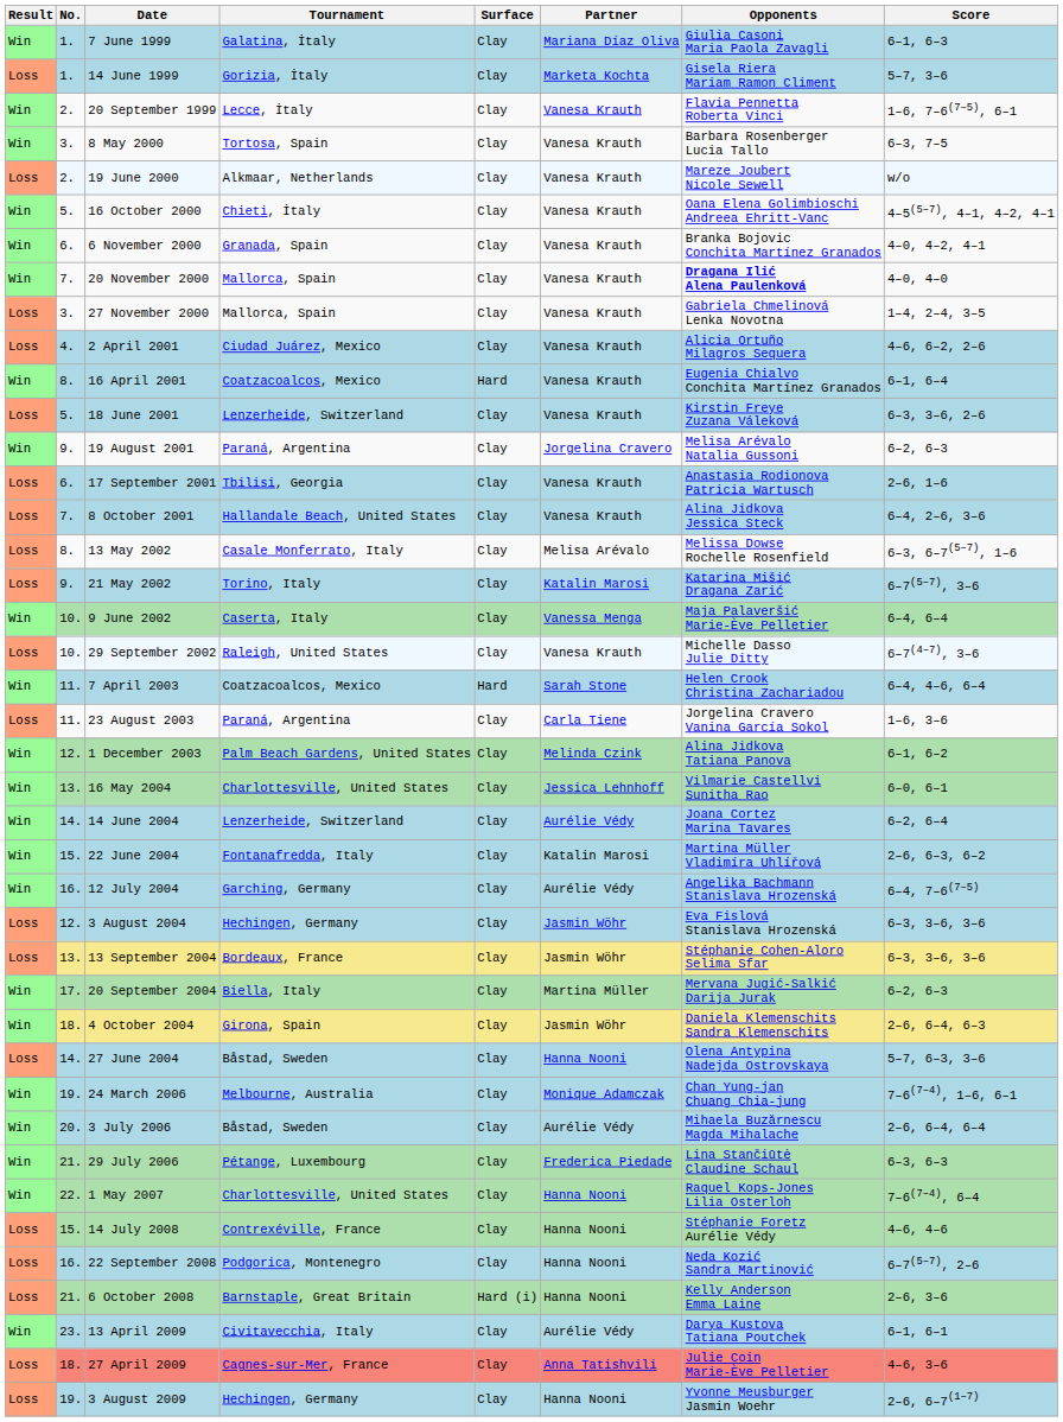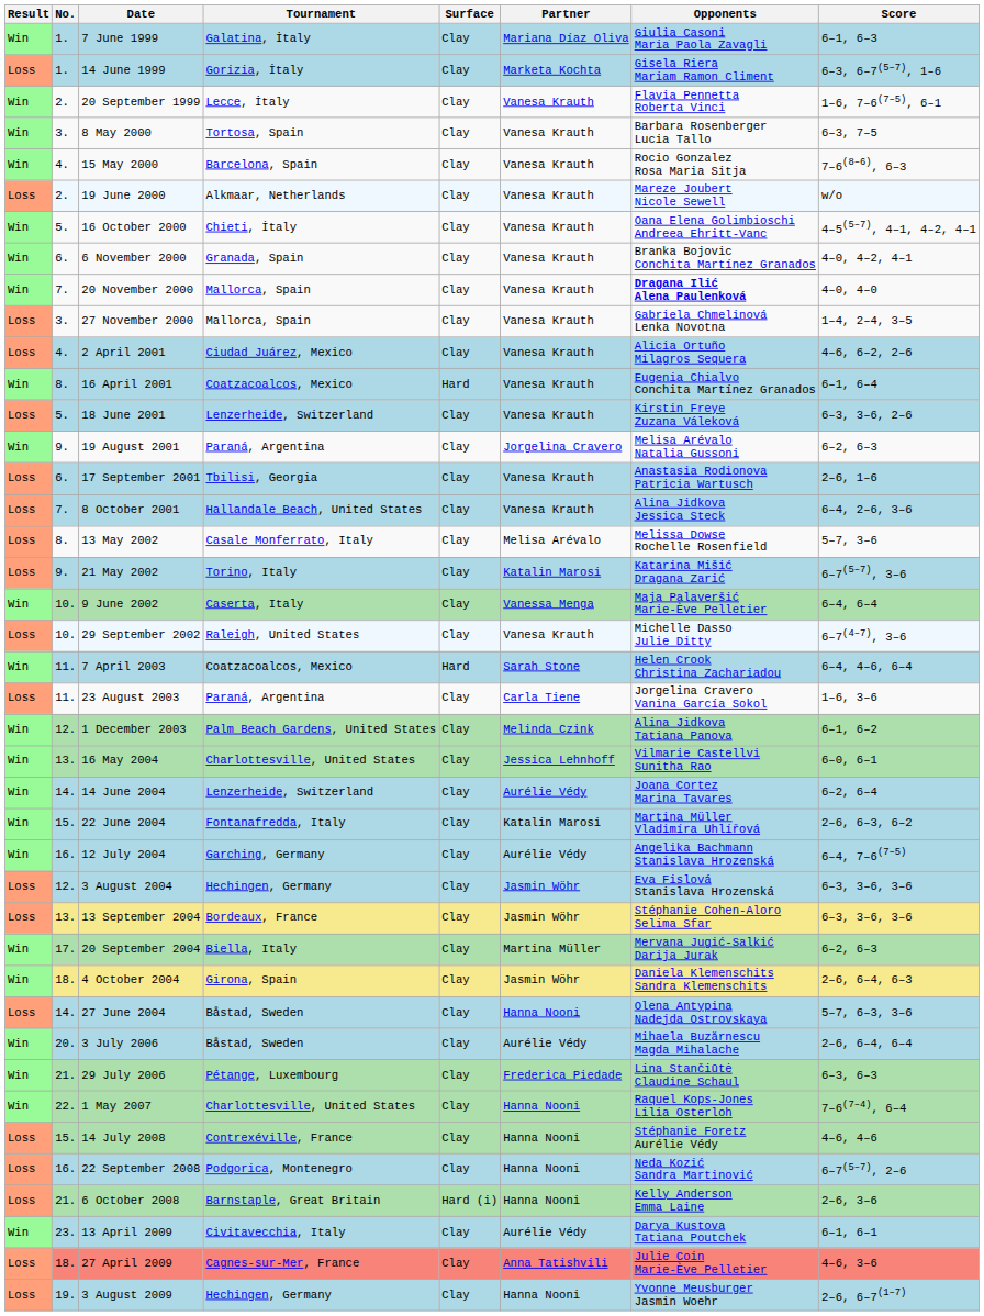 <table class="sortable wikitable" style=font-size:97%>
 <tr>
 <th>Result</th>
 <th>No.</th>
 <th>Date</th>
 <th>Tournament</th>
 <th>Surface</th>
 <th>Partner</th>
 <th>Opponents</th>
 <th>Score</th>
 </tr>
 <tr style="background:lightblue;">
 <td style="background:#98fb98;">Win</td>
 <td>1.</td>
 <td>7 June 1999</td>
 <td><a href='#'>Galatina</a>, İtaly</td>
 <td>Clay</td>
 <td> <a href='#'>Mariana Díaz Oliva</a></td>
 <td> <a href='#'>Giulia Casoni</a> <br>  <a href='#'>Maria Paola Zavagli</a></td>
 <td>6–1, 6–3</td>
 </tr>
 <tr style="background:lightblue;">
 <td style="background:#ffa07a;">Loss</td>
 <td>1.</td>
 <td>14 June 1999</td>
 <td><a href='#'>Gorizia</a>, İtaly</td>
 <td>Clay</td>
 <td> <a href='#'>Marketa Kochta</a></td>
 <td> <a href='#'>Gisela Riera</a> <br>  <a href='#'>Mariam Ramon Climent</a></td>
-<td>5–7, 3–6</td>
+<td>6–3, 6–7<sup>(5–7)</sup>, 1–6</td>
 </tr>
 <tr>
 <td style="background:#98fb98;">Win</td>
 <td>2.</td>
 <td>20 September 1999</td>
 <td><a href='#'>Lecce</a>, İtaly</td>
 <td>Clay</td>
 <td> <a href='#'>Vanesa Krauth</a></td>
 <td> <a href='#'>Flavia Pennetta</a> <br>  <a href='#'>Roberta Vinci</a></td>
 <td>1–6, 7–6<sup>(7–5)</sup>, 6–1</td>
 </tr>
 <tr>
 <td style="background:#98fb98;">Win</td>
 <td>3.</td>
 <td>8 May 2000</td>
 <td><a href='#'>Tortosa</a>, Spain</td>
 <td>Clay</td>
 <td> Vanesa Krauth</td>
 <td> Barbara Rosenberger <br>  Lucia Tallo</td>
 <td>6–3, 7–5</td>
+</tr>
+<tr>
+<td style="background:#98fb98;">Win</td>
+<td>4.</td>
+<td>15 May 2000</td>
+<td><a href='#'>Barcelona</a>, Spain</td>
+<td>Clay</td>
+<td> Vanesa Krauth</td>
+<td> Rocio Gonzalez <br>  Rosa Maria Sitja</td>
+<td>7–6<sup>(8–6)</sup>, 6–3</td>
 </tr>
 <tr style="background:#f0f8ff;">
 <td style="background:#ffa07a;">Loss</td>
 <td>2.</td>
 <td>19 June 2000</td>
 <td>Alkmaar, Netherlands</td>
 <td>Clay</td>
 <td> Vanesa Krauth</td>
 <td> <a href='#'>Mareze Joubert</a> <br>  <a href='#'>Nicole Sewell</a></td>
 <td>w/o</td>
 </tr>
 <tr>
 <td style="background:#98fb98;">Win</td>
 <td>5.</td>
 <td>16 October 2000</td>
 <td><a href='#'>Chieti</a>, İtaly</td>
 <td>Clay</td>
 <td> Vanesa Krauth</td>
 <td> <a href='#'>Oana Elena Golimbioschi</a> <br>  <a href='#'>Andreea Ehritt-Vanc</a></td>
 <td>4–5<sup>(5–7)</sup>, 4–1, 4–2, 4–1</td>
 </tr>
 <tr>
 <td style="background:#98fb98;">Win</td>
 <td>6.</td>
 <td>6 November 2000</td>
 <td><a href='#'>Granada</a>, Spain</td>
 <td>Clay</td>
 <td> Vanesa Krauth</td>
 <td> Branka Bojovic <br>  <a href='#'>Conchita Martínez Granados</a></td>
 <td>4–0, 4–2, 4–1</td>
 </tr>
 <tr>
 <td style="background:#98fb98;">Win</td>
 <td>7.</td>
 <td>20 November 2000</td>
 <td><a href='#'>Mallorca</a>, Spain</td>
 <td>Clay</td>
 <td> Vanesa Krauth</td>
 <td><strong> <a href='#'>Dragana Ilić</a> <br>  <a href='#'>Alena Paulenková</a></strong></td>
 <td>4–0, 4–0</td>
 </tr>
 <tr>
 <td style="background:#ffa07a;">Loss</td>
 <td>3.</td>
 <td>27 November 2000</td>
 <td>Mallorca, Spain</td>
 <td>Clay</td>
 <td> Vanesa Krauth</td>
 <td> <a href='#'>Gabriela Chmelinová</a> <br>  Lenka Novotna</td>
 <td>1–4, 2–4, 3–5</td>
 </tr>
 <tr style="background:lightblue;">
 <td style="background:#ffa07a;">Loss</td>
 <td>4.</td>
 <td>2 April 2001</td>
 <td><a href='#'>Ciudad Juárez</a>, Mexico</td>
 <td>Clay</td>
 <td> Vanesa Krauth</td>
 <td> <a href='#'>Alicia Ortuño</a> <br>  <a href='#'>Milagros Sequera</a></td>
 <td>4–6, 6–2, 2–6</td>
 </tr>
 <tr style="background:lightblue;">
 <td style="background:#98fb98;">Win</td>
 <td>8.</td>
 <td>16 April 2001</td>
 <td><a href='#'>Coatzacoalcos</a>, Mexico</td>
 <td>Hard</td>
 <td> Vanesa Krauth</td>
 <td> <a href='#'>Eugenia Chialvo</a> <br>  Conchita Martínez Granados</td>
 <td>6–1, 6–4</td>
 </tr>
 <tr style="background:lightblue;">
 <td style="background:#ffa07a;">Loss</td>
 <td>5.</td>
 <td>18 June 2001</td>
 <td><a href='#'>Lenzerheide</a>, Switzerland</td>
 <td>Clay</td>
 <td> Vanesa Krauth</td>
 <td> <a href='#'>Kirstin Freye</a> <br>  <a href='#'>Zuzana Váleková</a></td>
 <td>6–3, 3–6, 2–6</td>
 </tr>
 <tr>
 <td style="background:#98fb98;">Win</td>
 <td>9.</td>
 <td>19 August 2001</td>
 <td><a href='#'>Paraná</a>, Argentina</td>
 <td>Clay</td>
 <td> <a href='#'>Jorgelina Cravero</a></td>
 <td> <a href='#'>Melisa Arévalo</a>  <br>  <a href='#'>Natalia Gussoni</a></td>
 <td>6–2, 6–3</td>
 </tr>
 <tr style="background:lightblue;">
 <td style="background:#ffa07a;">Loss</td>
 <td>6.</td>
 <td>17 September 2001</td>
 <td><a href='#'>Tbilisi</a>, Georgia</td>
 <td>Clay</td>
 <td> Vanesa Krauth</td>
 <td> <a href='#'>Anastasia Rodionova</a> <br>  <a href='#'>Patricia Wartusch</a></td>
 <td>2–6, 1–6</td>
 </tr>
 <tr style="background:lightblue;">
 <td style="background:#ffa07a;">Loss</td>
 <td>7.</td>
 <td>8 October 2001</td>
 <td><a href='#'>Hallandale Beach</a>, United States</td>
 <td>Clay</td>
 <td> Vanesa Krauth</td>
 <td> <a href='#'>Alina Jidkova</a> <br>  <a href='#'>Jessica Steck</a></td>
 <td>6–4, 2–6, 3–6</td>
 </tr>
 <tr>
 <td style="background:#ffa07a;">Loss</td>
 <td>8.</td>
 <td>13 May 2002</td>
 <td><a href='#'>Casale Monferrato</a>, Italy</td>
 <td>Clay</td>
 <td> Melisa Arévalo</td>
 <td> <a href='#'>Melissa Dowse</a> <br>  Rochelle Rosenfield</td>
-<td>6–3, 6–7<sup>(5–7)</sup>, 1–6</td>
+<td>5–7, 3–6</td>
 </tr>
 <tr style="background:lightblue;">
 <td style="background:#ffa07a;">Loss</td>
 <td>9.</td>
 <td>21 May 2002</td>
 <td><a href='#'>Torino</a>, Italy</td>
 <td>Clay</td>
 <td> <a href='#'>Katalin Marosi</a></td>
 <td> <a href='#'>Katarina Mišić</a> <br>  <a href='#'>Dragana Zarić</a></td>
 <td>6–7<sup>(5–7)</sup>, 3–6</td>
 </tr>
 <tr style="background:#addfad;">
 <td style="background:#98fb98;">Win</td>
 <td>10.</td>
 <td>9 June  2002</td>
 <td><a href='#'>Caserta</a>, Italy</td>
 <td>Clay</td>
 <td> <a href='#'>Vanessa Menga</a></td>
 <td> <a href='#'>Maja Palaveršić</a> <br>  <a href='#'>Marie-Ève Pelletier</a></td>
 <td>6–4, 6–4</td>
 </tr>
 <tr style="background:#f0f8ff;">
 <td style="background:#ffa07a;">Loss</td>
 <td>10.</td>
 <td>29 September  2002</td>
 <td><a href='#'>Raleigh</a>, United States</td>
 <td>Clay</td>
 <td> Vanesa Krauth</td>
 <td> Michelle Dasso <br>  <a href='#'>Julie Ditty</a></td>
 <td>6–7<sup>(4–7)</sup>, 3–6</td>
 </tr>
 <tr style="background:lightblue;">
 <td style="background:#98fb98;">Win</td>
 <td>11.</td>
 <td>7 April 2003</td>
 <td>Coatzacoalcos, Mexico</td>
 <td>Hard</td>
 <td> <a href='#'>Sarah Stone</a></td>
 <td> <a href='#'>Helen Crook</a> <br>  <a href='#'>Christina Zachariadou</a></td>
 <td>6–4, 4–6, 6–4</td>
 </tr>
 <tr>
 <td style="background:#ffa07a;">Loss</td>
 <td>11.</td>
 <td>23 August 2003</td>
 <td><a href='#'>Paraná</a>, Argentina</td>
 <td>Clay</td>
 <td> <a href='#'>Carla Tiene</a></td>
 <td> Jorgelina Cravero <br>  <a href='#'>Vanina García Sokol</a></td>
 <td>1–6, 3–6</td>
 </tr>
 <tr style="background:#addfad;">
 <td style="background:#98fb98;">Win</td>
 <td>12.</td>
 <td>1 December 2003</td>
 <td><a href='#'>Palm Beach Gardens</a>, United States</td>
 <td>Clay</td>
 <td> <a href='#'>Melinda Czink</a></td>
 <td> <a href='#'>Alina Jidkova</a> <br>  <a href='#'>Tatiana Panova</a></td>
 <td>6–1, 6–2</td>
 </tr>
 <tr style="background:#addfad;">
 <td style="background:#98fb98;">Win</td>
 <td>13.</td>
 <td>16 May 2004</td>
 <td><a href='#'>Charlottesville</a>, United States</td>
 <td>Clay</td>
 <td> <a href='#'>Jessica Lehnhoff</a></td>
 <td> <a href='#'>Vilmarie Castellvi</a> <br>  <a href='#'>Sunitha Rao</a></td>
 <td>6–0, 6–1</td>
 </tr>
 <tr style="background:lightblue;">
 <td style="background:#98fb98;">Win</td>
 <td>14.</td>
 <td>14 June 2004</td>
 <td><a href='#'>Lenzerheide</a>, Switzerland</td>
 <td>Clay</td>
 <td> <a href='#'>Aurélie Védy</a></td>
 <td> <a href='#'>Joana Cortez</a> <br>  <a href='#'>Marina Tavares</a></td>
 <td>6–2, 6–4</td>
 </tr>
 <tr style="background:lightblue;">
 <td style="background:#98fb98;">Win</td>
 <td>15.</td>
 <td>22 June 2004</td>
 <td><a href='#'>Fontanafredda</a>, Italy</td>
 <td>Clay</td>
 <td> Katalin Marosi</td>
 <td> <a href='#'>Martina Müller</a> <br>  <a href='#'>Vladimíra Uhlířová</a></td>
 <td>2–6, 6–3, 6–2</td>
 </tr>
 <tr style="background:lightblue;">
 <td style="background:#98fb98;">Win</td>
 <td>16.</td>
 <td>12 July 2004</td>
 <td><a href='#'>Garching</a>, Germany</td>
 <td>Clay</td>
 <td> Aurélie Védy</td>
 <td> <a href='#'>Angelika Bachmann</a> <br>  <a href='#'>Stanislava Hrozenská</a></td>
 <td>6–4, 7–6<sup>(7–5)</sup></td>
 </tr>
 <tr style="background:lightblue;">
 <td style="background:#ffa07a;">Loss</td>
 <td>12.</td>
 <td>3 August 2004</td>
 <td><a href='#'>Hechingen</a>, Germany</td>
 <td>Clay</td>
 <td> <a href='#'>Jasmin Wöhr</a></td>
 <td> <a href='#'>Eva Fislová</a> <br>  Stanislava Hrozenská</td>
 <td>6–3, 3–6, 3–6</td>
 </tr>
 <tr style="background:#f7e98e;">
 <td style="background:#ffa07a;">Loss</td>
 <td>13.</td>
 <td>13 September 2004</td>
 <td><a href='#'>Bordeaux</a>, France</td>
 <td>Clay</td>
 <td> Jasmin Wöhr</td>
 <td> <a href='#'>Stéphanie Cohen-Aloro</a> <br>  <a href='#'>Selima Sfar</a></td>
 <td>6–3, 3–6, 3–6</td>
 </tr>
 <tr style="background:#addfad;">
 <td style="background:#98fb98;">Win</td>
 <td>17.</td>
 <td>20 September 2004</td>
 <td><a href='#'>Biella</a>, Italy</td>
 <td>Clay</td>
 <td> Martina Müller</td>
 <td> <a href='#'>Mervana Jugić-Salkić</a> <br>  <a href='#'>Darija Jurak</a></td>
 <td>6–2, 6–3</td>
 </tr>
 <tr style="background:#f7e98e;">
 <td style="background:#98fb98;">Win</td>
 <td>18.</td>
 <td>4 October 2004</td>
 <td><a href='#'>Girona</a>, Spain</td>
 <td>Clay</td>
 <td> Jasmin Wöhr</td>
 <td> <a href='#'>Daniela Klemenschits</a> <br>  <a href='#'>Sandra Klemenschits</a></td>
 <td>2–6, 6–4, 6–3</td>
 </tr>
 <tr style="background:lightblue;">
 <td style="background:#ffa07a;">Loss</td>
 <td>14.</td>
 <td>27 June 2004</td>
 <td>Båstad, Sweden</td>
 <td>Clay</td>
 <td> <a href='#'>Hanna Nooni</a></td>
 <td> <a href='#'>Olena Antypina</a> <br>  <a href='#'>Nadejda Ostrovskaya</a></td>
 <td>5–7, 6–3, 3–6</td>
 </tr>
 <tr style="background:lightblue;">
 <td style="background:#98fb98;">Win</td>
-<td>19.</td>
-<td>24 March 2006</td>
-<td><a href='#'>Melbourne</a>, Australia</td>
-<td>Clay</td>
-<td> <a href='#'>Monique Adamczak</a></td>
-<td> <a href='#'>Chan Yung-jan</a> <br>  <a href='#'>Chuang Chia-jung</a></td>
-<td>7–6<sup>(7–4)</sup>, 1–6, 6–1</td>
-</tr>
-<tr style="background:lightblue;">
-<td style="background:#98fb98;">Win</td>
 <td>20.</td>
 <td>3 July 2006</td>
 <td>Båstad, Sweden</td>
 <td>Clay</td>
 <td> Aurélie Védy</td>
 <td> <a href='#'>Mihaela Buzărnescu</a> <br>  <a href='#'>Magda Mihalache</a></td>
 <td>2–6, 6–4, 6–4</td>
 </tr>
 <tr style="background:#addfad;">
 <td style="background:#98fb98;">Win</td>
 <td>21.</td>
 <td>29 July 2006</td>
 <td><a href='#'>Pétange</a>, Luxembourg</td>
 <td>Clay</td>
 <td> <a href='#'>Frederica Piedade</a></td>
 <td> <a href='#'>Lina Stančiūtė</a> <br>  <a href='#'>Claudine Schaul</a></td>
 <td>6–3, 6–3</td>
 </tr>
 <tr style="background:#addfad;">
 <td style="background:#98fb98;">Win</td>
 <td>22.</td>
 <td>1 May 2007</td>
 <td><a href='#'>Charlottesville</a>, United States</td>
 <td>Clay</td>
 <td> <a href='#'>Hanna Nooni</a></td>
 <td> <a href='#'>Raquel Kops-Jones</a> <br>  <a href='#'>Lilia Osterloh</a></td>
 <td>7–6<sup>(7–4)</sup>, 6–4</td>
 </tr>
 <tr style="background:#addfad;">
 <td style="background:#ffa07a;">Loss</td>
 <td>15.</td>
 <td>14 July 2008</td>
 <td><a href='#'>Contrexéville</a>, France</td>
 <td>Clay</td>
 <td> Hanna Nooni</td>
 <td> <a href='#'>Stéphanie Foretz</a> <br>  Aurélie Védy</td>
 <td>4–6, 4–6</td>
 </tr>
 <tr style="background:lightblue;">
 <td style="background:#ffa07a;">Loss</td>
 <td>16.</td>
 <td>22 September 2008</td>
 <td><a href='#'>Podgorica</a>, Montenegro</td>
 <td>Clay</td>
 <td> Hanna Nooni</td>
 <td> <a href='#'>Neda Kozić</a> <br>  <a href='#'>Sandra Martinović</a></td>
 <td>6–7<sup>(5–7)</sup>, 2–6</td>
 </tr>
 <tr style="background:#addfad;">
 <td style="background:#ffa07a;">Loss</td>
 <td>21.</td>
 <td>6 October 2008</td>
 <td><a href='#'>Barnstaple</a>, Great Britain</td>
 <td>Hard (i)</td>
 <td> Hanna Nooni</td>
 <td> <a href='#'>Kelly Anderson</a> <br>  <a href='#'>Emma Laine</a></td>
 <td>2–6, 3–6</td>
 </tr>
 <tr style="background:lightblue;">
 <td style="background:#98fb98;">Win</td>
 <td>23.</td>
 <td>13 April 2009</td>
 <td><a href='#'>Civitavecchia</a>, Italy</td>
 <td>Clay</td>
 <td> Aurélie Védy</td>
 <td> <a href='#'>Darya Kustova</a> <br>  <a href='#'>Tatiana Poutchek</a></td>
 <td>6–1, 6–1</td>
 </tr>
 <tr style="background:#f88379;">
 <td style="background:#ffa07a;">Loss</td>
 <td>18.</td>
 <td>27 April 2009</td>
 <td><a href='#'>Cagnes-sur-Mer</a>, France</td>
 <td>Clay</td>
 <td> <a href='#'>Anna Tatishvili</a></td>
 <td> <a href='#'>Julie Coin</a> <br>  <a href='#'>Marie-Ève Pelletier</a></td>
 <td>4–6, 3–6</td>
 </tr>
 <tr style="background:lightblue;">
 <td style="background:#ffa07a;">Loss</td>
 <td>19.</td>
 <td>3 August 2009</td>
 <td><a href='#'>Hechingen</a>, Germany</td>
 <td>Clay</td>
 <td> Hanna Nooni</td>
 <td> <a href='#'>Yvonne Meusburger</a> <br>  Jasmin Woehr</td>
 <td>2–6, 6–7<sup>(1–7)</sup></td>
 </tr>
 </table>
